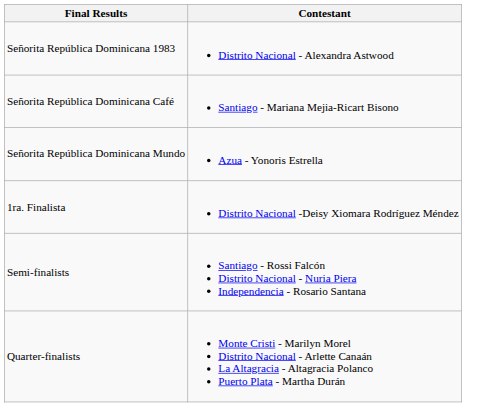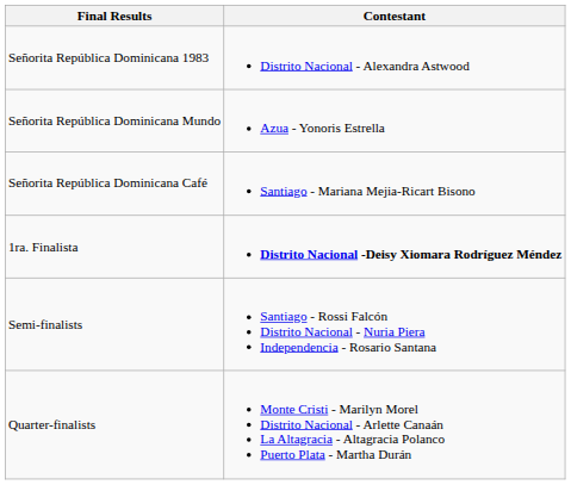 <table class="wikitable">
 <tr>
 <th>Final Results</th>
 <th>Contestant</th>
 </tr>
 <tr>
 <td>Señorita República Dominicana 1983</td>
 <td><br><ul><li><a href='#'>Distrito Nacional</a> - Alexandra Astwood</li></ul></td>
 </tr>
 <tr>
+<td>Señorita República Dominicana Mundo</td>
+<td><br><ul><li><a href='#'>Azua</a> - Yonoris Estrella</li></ul></td>
+</tr>
+<tr>
 <td>Señorita República Dominicana Café</td>
 <td><br><ul><li><a href='#'>Santiago</a> - Mariana Mejia-Ricart Bisono</li></ul></td>
 </tr>
 <tr>
-<td>Señorita República Dominicana Mundo</td>
-<td><br><ul><li><a href='#'>Azua</a> - Yonoris Estrella</li></ul></td>
-</tr>
-<tr>
 <td>1ra. Finalista</td>
-<td><br><ul><li><a href='#'>Distrito Nacional</a> -Deisy Xiomara Rodríguez Méndez</li></ul></td>
+<td><strong><br><ul><li><a href='#'>Distrito Nacional</a> -Deisy Xiomara Rodríguez Méndez</li></ul></strong></td>
 </tr>
 <tr>
 <td>Semi-finalists</td>
 <td><br><ul><li><a href='#'>Santiago</a> - Rossi Falcón</li><li><a href='#'>Distrito Nacional</a> - <a href='#'>Nuria Piera</a></li><li><a href='#'>Independencia</a> - Rosario Santana</li></ul></td>
 </tr>
 <tr>
 <td>Quarter-finalists</td>
 <td><br><ul><li><a href='#'>Monte Cristi</a> - Marilyn Morel</li><li><a href='#'>Distrito Nacional</a> - Arlette Canaán</li><li><a href='#'>La Altagracia</a> - Altagracia Polanco</li><li><a href='#'>Puerto Plata</a> - Martha Durán</li></ul></td>
 </tr>
 </table>
